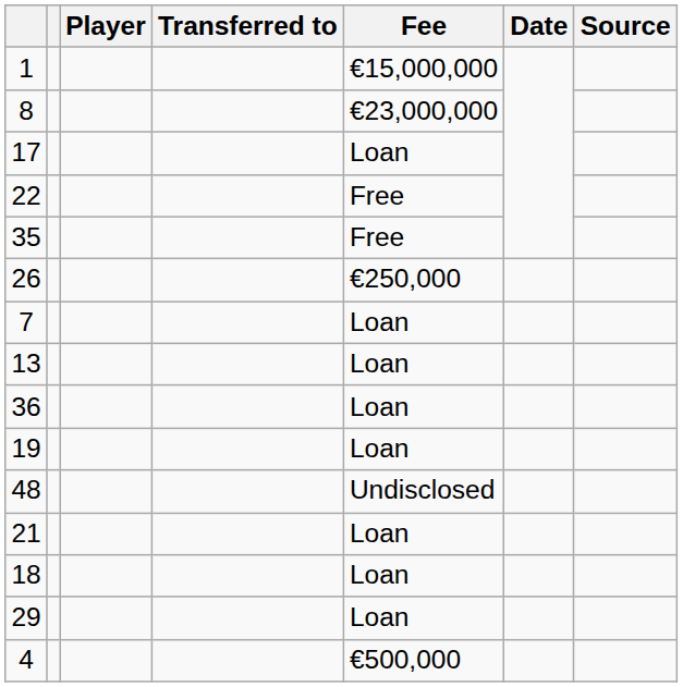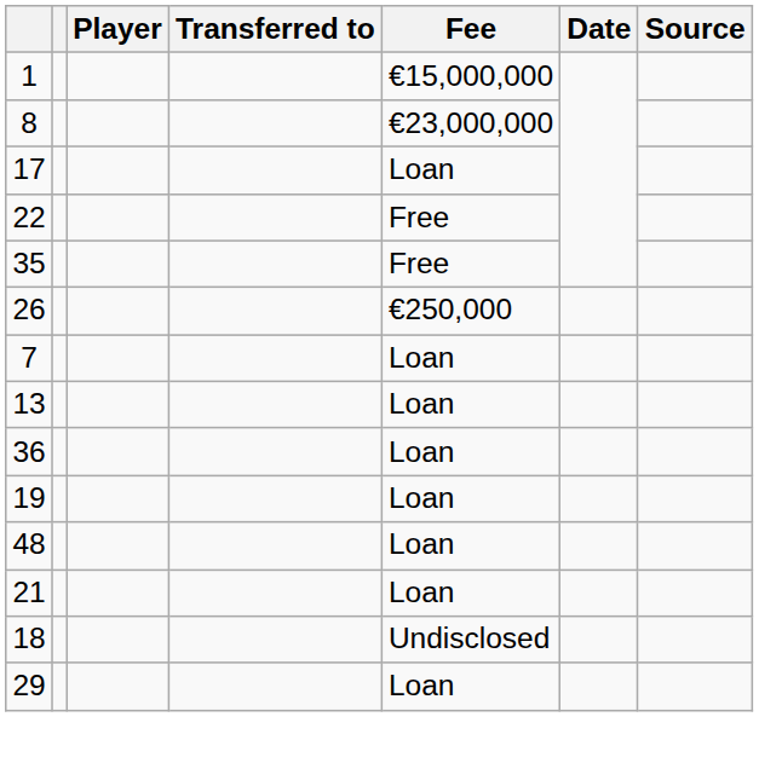 <table class="wikitable plainrowheaders sortable">
 <tr>
 <th></th>
 <th></th>
 <th scope=col>Player</th>
 <th>Transferred to</th>
 <th scope=col; style="width: 65px;">Fee</th>
 <th scope=col>Date</th>
 <th scope=col>Source</th>
 </tr>
 <tr>
 <td align=center>1</td>
 <td align=center></td>
 <td></td>
 <td></td>
 <td>€15,000,000</td>
 <td rowspan=5></td>
 <td></td>
 </tr>
 <tr>
 <td align=center>8</td>
 <td align=center></td>
 <td></td>
 <td></td>
 <td>€23,000,000</td>
 <td></td>
 </tr>
 <tr>
 <td align=center>17</td>
 <td align=center></td>
 <td></td>
 <td></td>
 <td>Loan</td>
 <td></td>
 </tr>
 <tr>
 <td align=center>22</td>
 <td align=center></td>
 <td></td>
 <td></td>
 <td>Free</td>
 <td></td>
 </tr>
 <tr>
 <td align=center>35</td>
 <td align=center></td>
 <td></td>
 <td></td>
 <td>Free</td>
 <td></td>
 </tr>
 <tr>
 <td align=center>26</td>
 <td align=center></td>
 <td></td>
 <td></td>
 <td>€250,000</td>
 <td></td>
 <td></td>
 </tr>
 <tr>
 <td align=center>7</td>
 <td align=center></td>
 <td></td>
 <td></td>
 <td>Loan</td>
 <td></td>
 <td></td>
 </tr>
 <tr>
 <td align=center>13</td>
 <td align=center></td>
 <td></td>
 <td></td>
 <td>Loan</td>
 <td></td>
 <td></td>
 </tr>
 <tr>
 <td align=center>36</td>
 <td align=center></td>
 <td></td>
 <td></td>
 <td>Loan</td>
 <td></td>
 <td></td>
 </tr>
 <tr>
 <td align=center>19</td>
 <td align=center></td>
 <td></td>
 <td></td>
 <td>Loan</td>
 <td></td>
 <td></td>
 </tr>
 <tr>
 <td align=center>48</td>
 <td align=center></td>
 <td></td>
 <td></td>
-<td>Undisclosed</td>
+<td>Loan</td>
 <td></td>
 <td></td>
 </tr>
 <tr>
 <td align=center>21</td>
 <td align=center></td>
 <td></td>
 <td></td>
 <td>Loan</td>
 <td></td>
 <td></td>
 </tr>
 <tr>
 <td align=center>18</td>
 <td align=center></td>
 <td></td>
 <td></td>
-<td>Loan</td>
+<td>Undisclosed</td>
 <td></td>
 <td></td>
 </tr>
 <tr>
 <td align=center>29</td>
 <td align=center></td>
 <td></td>
 <td></td>
 <td>Loan</td>
 <td></td>
 <td></td>
 </tr>
-<tr>
-<td align=center>4</td>
-<td align=center></td>
-<td></td>
-<td></td>
-<td>€500,000</td>
-<td></td>
-<td></td>
-</tr>
 </table>
